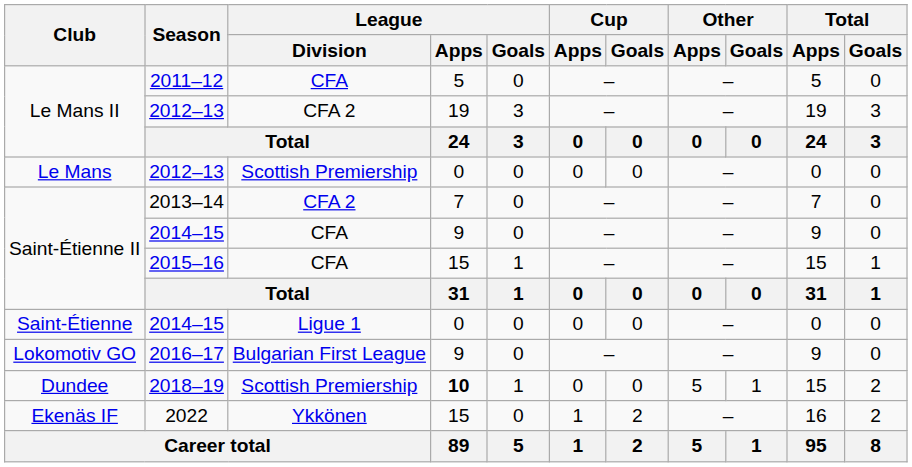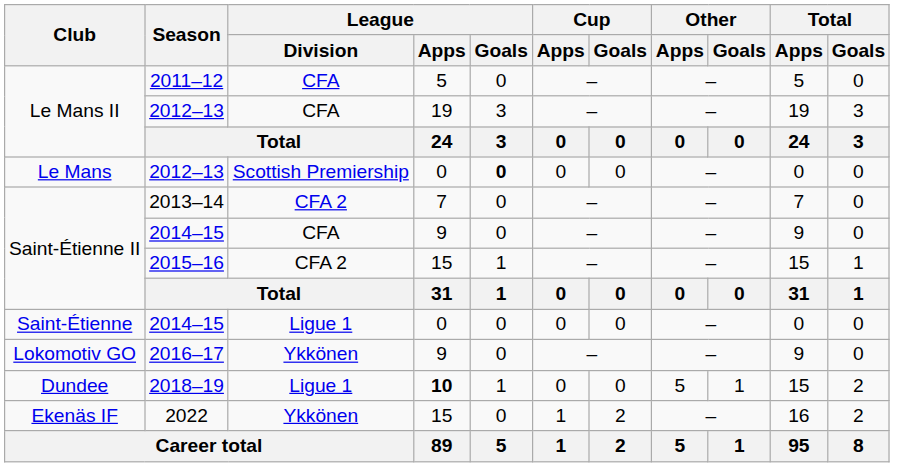 <table class="wikitable" style="text-align:center">
 <tr>
 <th rowspan="2">Club</th>
 <th rowspan="2">Season</th>
 <th colspan="3">League</th>
 <th colspan="2">Cup</th>
 <th colspan="2">Other</th>
 <th colspan="2">Total</th>
 </tr>
 <tr>
 <th>Division</th>
 <th>Apps</th>
 <th>Goals</th>
 <th>Apps</th>
 <th>Goals</th>
 <th>Apps</th>
 <th>Goals</th>
 <th>Apps</th>
 <th>Goals</th>
 </tr>
 <tr>
 <td rowspan="3">Le Mans II</td>
 <td><a href='#'>2011–12</a></td>
 <td><a href='#'>CFA</a></td>
 <td>5</td>
 <td>0</td>
 <td colspan="2">–</td>
 <td colspan="2">–</td>
 <td>5</td>
 <td>0</td>
 </tr>
 <tr>
 <td><a href='#'>2012–13</a></td>
-<td>CFA 2</td>
+<td>CFA</td>
 <td>19</td>
 <td>3</td>
 <td colspan="2">–</td>
 <td colspan="2">–</td>
 <td>19</td>
 <td>3</td>
 </tr>
 <tr>
 <th colspan="2">Total</th>
 <th>24</th>
 <th>3</th>
 <th>0</th>
 <th>0</th>
 <th>0</th>
 <th>0</th>
 <th>24</th>
 <th>3</th>
 </tr>
 <tr>
 <td><a href='#'>Le Mans</a></td>
 <td><a href='#'>2012–13</a></td>
 <td><a href='#'>Scottish Premiership</a></td>
 <td>0</td>
-<td>0</td>
+<td><strong>0</strong></td>
 <td>0</td>
 <td>0</td>
 <td colspan="2">–</td>
 <td>0</td>
 <td>0</td>
 </tr>
 <tr>
 <td rowspan="4">Saint-Étienne II</td>
 <td>2013–14</td>
 <td><a href='#'>CFA 2</a></td>
 <td>7</td>
 <td>0</td>
 <td colspan="2">–</td>
 <td colspan="2">–</td>
 <td>7</td>
 <td>0</td>
 </tr>
 <tr>
 <td><a href='#'>2014–15</a></td>
 <td>CFA</td>
 <td>9</td>
 <td>0</td>
 <td colspan="2">–</td>
 <td colspan="2">–</td>
 <td>9</td>
 <td>0</td>
 </tr>
 <tr>
 <td><a href='#'>2015–16</a></td>
-<td>CFA</td>
+<td>CFA 2</td>
 <td>15</td>
 <td>1</td>
 <td colspan="2">–</td>
 <td colspan="2">–</td>
 <td>15</td>
 <td>1</td>
 </tr>
 <tr>
 <th colspan="2">Total</th>
 <th>31</th>
 <th>1</th>
 <th>0</th>
 <th>0</th>
 <th>0</th>
 <th>0</th>
 <th>31</th>
 <th>1</th>
 </tr>
 <tr>
 <td><a href='#'>Saint-Étienne</a></td>
 <td><a href='#'>2014–15</a></td>
 <td><a href='#'>Ligue 1</a></td>
 <td>0</td>
 <td>0</td>
 <td>0</td>
 <td>0</td>
 <td colspan="2">–</td>
 <td>0</td>
 <td>0</td>
 </tr>
 <tr>
 <td><a href='#'>Lokomotiv GO</a></td>
 <td><a href='#'>2016–17</a></td>
-<td><a href='#'>Bulgarian First League</a></td>
+<td><a href='#'>Ykkönen</a></td>
 <td>9</td>
 <td>0</td>
 <td colspan="2">–</td>
 <td colspan="2">–</td>
 <td>9</td>
 <td>0</td>
 </tr>
 <tr>
 <td><a href='#'>Dundee</a></td>
 <td><a href='#'>2018–19</a></td>
-<td><a href='#'>Scottish Premiership</a></td>
+<td><a href='#'>Ligue 1</a></td>
 <td><strong>10</strong></td>
 <td>1</td>
 <td>0</td>
 <td>0</td>
 <td>5</td>
 <td>1</td>
 <td>15</td>
 <td>2</td>
 </tr>
 <tr>
 <td><a href='#'>Ekenäs IF</a></td>
 <td>2022</td>
 <td><a href='#'>Ykkönen</a></td>
 <td>15</td>
 <td>0</td>
 <td>1</td>
 <td>2</td>
 <td colspan="2">–</td>
 <td>16</td>
 <td>2</td>
 </tr>
 <tr>
 <th colspan="3">Career total</th>
 <th>89</th>
 <th>5</th>
 <th>1</th>
 <th>2</th>
 <th>5</th>
 <th>1</th>
 <th>95</th>
 <th>8</th>
 </tr>
 </table>
